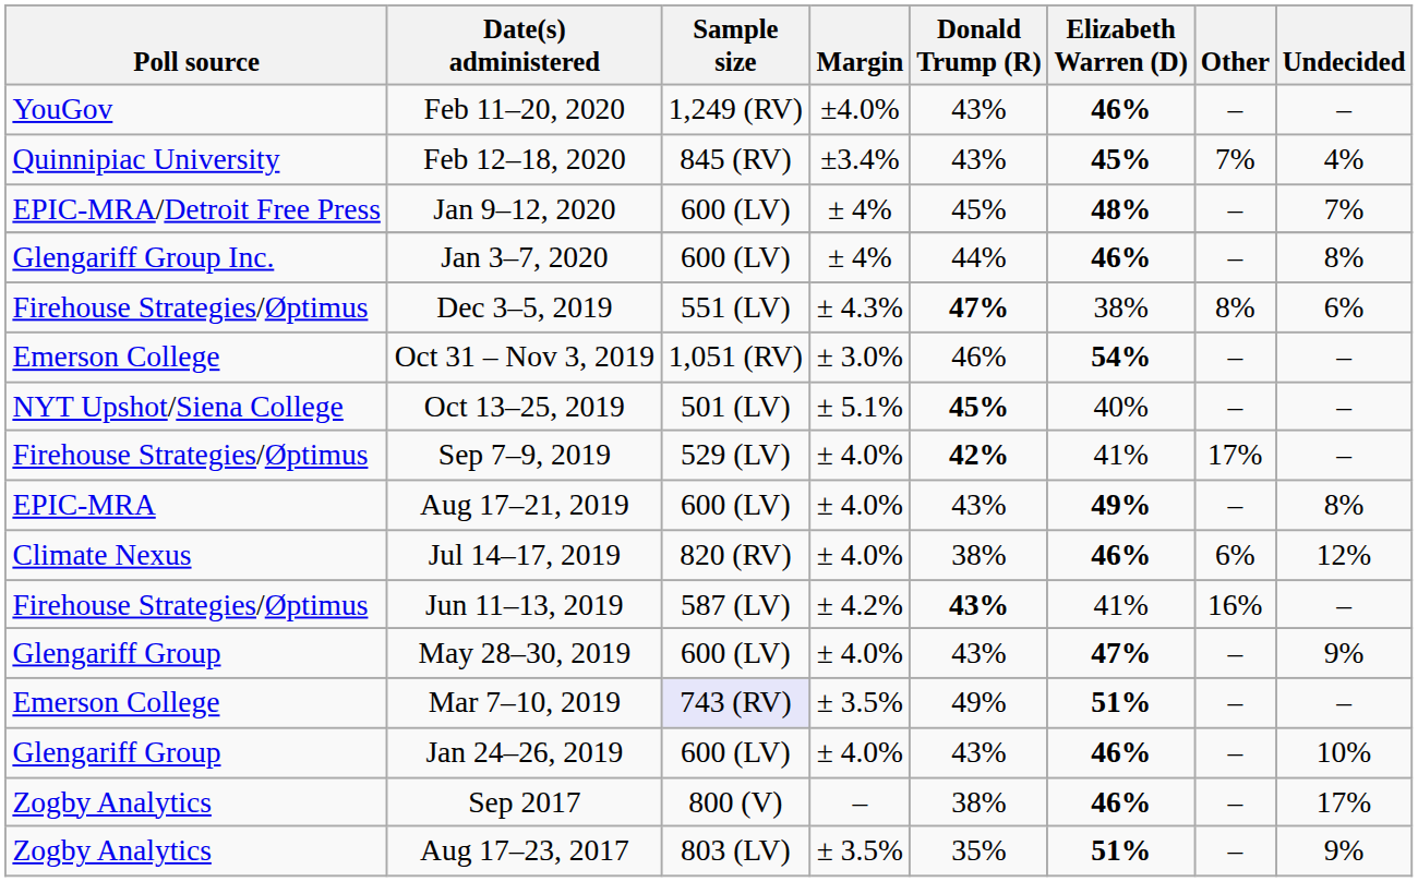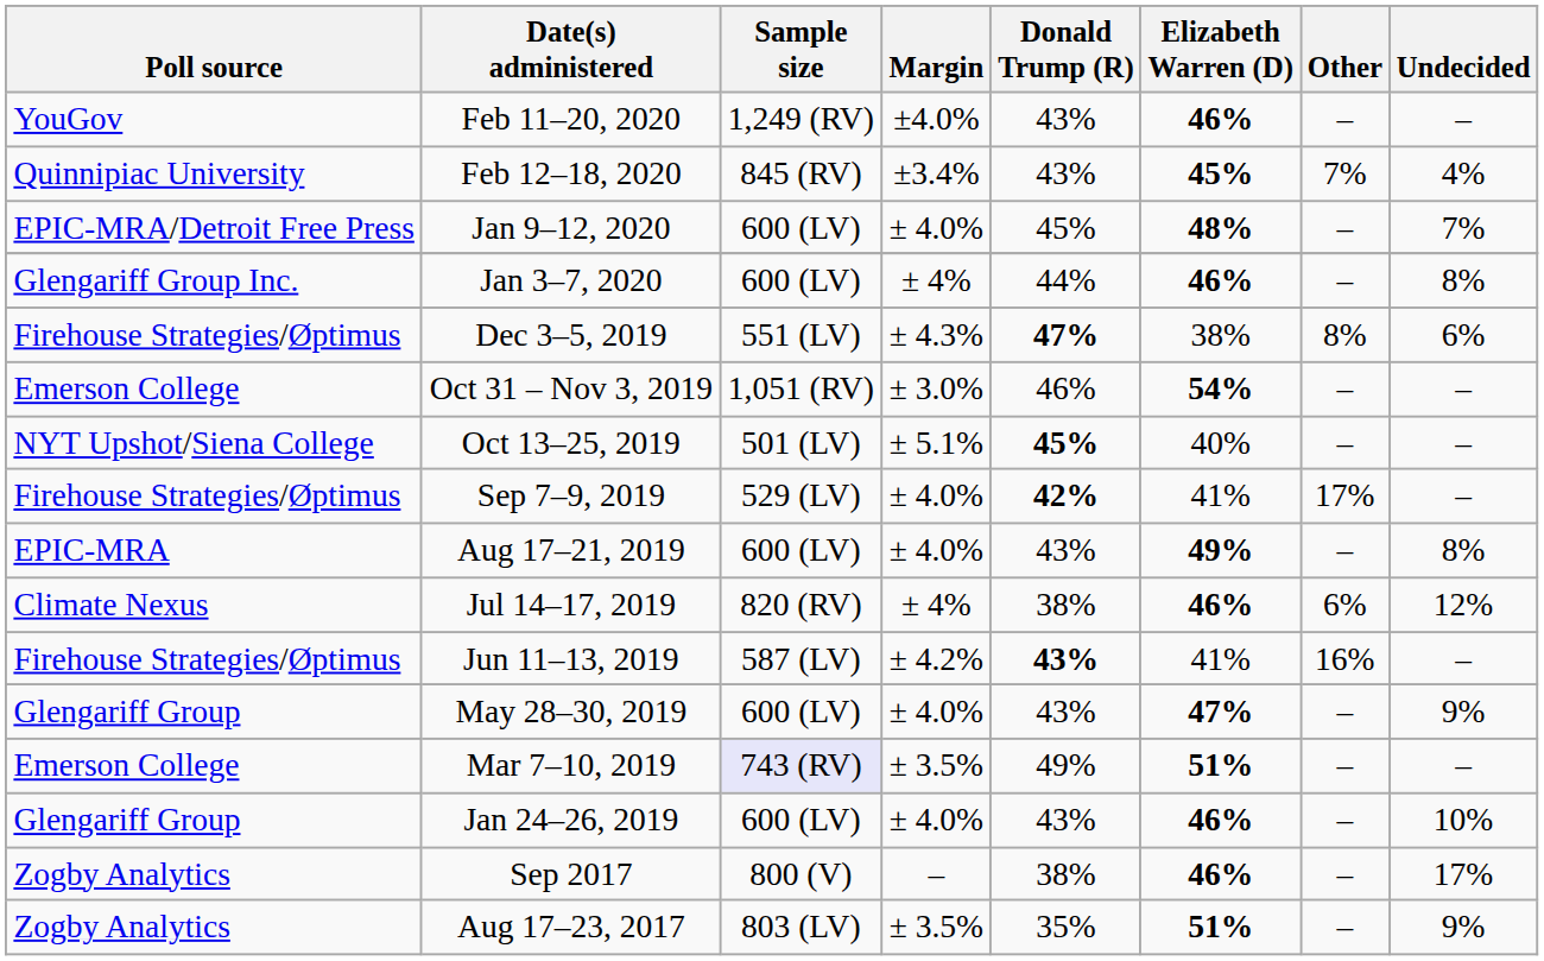 <table class="wikitable" style="font-size:90%;text-align:center;">
 <tr valign=bottom style="font-size:90%;">
 <th>Poll source</th>
 <th>Date(s)<br>administered</th>
 <th>Sample<br>size</th>
 <th>Margin<br></th>
 <th>Donald<br>Trump (R)</th>
 <th>Elizabeth<br>Warren (D)</th>
 <th>Other</th>
 <th>Undecided</th>
 </tr>
 <tr>
 <td style="text-align:left;"><a href='#'>YouGov</a></td>
 <td>Feb 11–20, 2020</td>
 <td>1,249 (RV)</td>
 <td>±4.0%</td>
 <td>43%</td>
 <td><strong>46%</strong></td>
 <td>–</td>
 <td>–</td>
 </tr>
 <tr>
 <td style="text-align:left;"><a href='#'>Quinnipiac University</a></td>
 <td>Feb 12–18, 2020</td>
 <td>845 (RV)</td>
 <td>±3.4%</td>
 <td>43%</td>
 <td><strong>45%</strong></td>
 <td>7%</td>
 <td>4%</td>
 </tr>
 <tr>
 <td style="text-align:left;"><a href='#'>EPIC-MRA</a>/<a href='#'>Detroit Free Press</a></td>
 <td>Jan 9–12, 2020</td>
 <td>600 (LV)</td>
-<td>± 4%</td>
+<td>± 4.0%</td>
 <td>45%</td>
 <td><strong>48%</strong></td>
 <td>–</td>
 <td>7%</td>
 </tr>
 <tr>
 </tr>
 <tr>
 <td style="text-align:left;"><a href='#'>Glengariff Group Inc.</a></td>
 <td>Jan 3–7, 2020</td>
 <td>600 (LV)</td>
 <td>± 4%</td>
 <td>44%</td>
 <td><strong>46%</strong></td>
 <td>–</td>
 <td>8%</td>
 </tr>
 <tr>
 <td style="text-align:left;"><a href='#'>Firehouse Strategies</a>/<a href='#'>Øptimus</a></td>
 <td>Dec 3–5, 2019</td>
 <td>551 (LV)</td>
 <td>± 4.3%</td>
 <td><strong>47%</strong></td>
 <td>38%</td>
 <td>8%</td>
 <td>6%</td>
 </tr>
 <tr>
 <td style="text-align:left;"><a href='#'>Emerson College</a></td>
 <td>Oct 31 – Nov 3, 2019</td>
 <td>1,051 (RV)</td>
 <td>± 3.0%</td>
 <td>46%</td>
 <td><strong>54%</strong></td>
 <td>–</td>
 <td>–</td>
 </tr>
 <tr>
 <td style="text-align:left;"><a href='#'>NYT Upshot</a>/<a href='#'>Siena College</a></td>
 <td>Oct 13–25, 2019</td>
 <td>501 (LV)</td>
 <td>± 5.1%</td>
 <td><strong>45%</strong></td>
 <td>40%</td>
 <td>–</td>
 <td>–</td>
 </tr>
 <tr>
 <td style="text-align:left;"><a href='#'>Firehouse Strategies</a>/<a href='#'>Øptimus</a></td>
 <td>Sep 7–9, 2019</td>
 <td>529 (LV)</td>
 <td>± 4.0%</td>
 <td><strong>42%</strong></td>
 <td>41%</td>
 <td>17%</td>
 <td>–</td>
 </tr>
 <tr>
 <td style="text-align:left;"><a href='#'>EPIC-MRA</a></td>
 <td>Aug 17–21, 2019</td>
 <td>600 (LV)</td>
 <td>± 4.0%</td>
 <td>43%</td>
 <td><strong>49%</strong></td>
 <td>–</td>
 <td>8%</td>
 </tr>
 <tr>
 <td style="text-align:left;"><a href='#'>Climate Nexus</a></td>
 <td>Jul 14–17, 2019</td>
 <td>820 (RV)</td>
-<td>± 4.0%</td>
+<td>± 4%</td>
 <td>38%</td>
 <td><strong>46%</strong></td>
 <td>6%</td>
 <td>12%</td>
 </tr>
 <tr>
 <td style="text-align:left;"><a href='#'>Firehouse Strategies</a>/<a href='#'>Øptimus</a></td>
 <td>Jun 11–13, 2019</td>
 <td>587 (LV)</td>
 <td>± 4.2%</td>
 <td><strong>43%</strong></td>
 <td>41%</td>
 <td>16%</td>
 <td>–</td>
 </tr>
 <tr>
 <td style="text-align:left;"><a href='#'>Glengariff Group</a></td>
 <td>May 28–30, 2019</td>
 <td>600 (LV)</td>
 <td>± 4.0%</td>
 <td>43%</td>
 <td><strong>47%</strong></td>
 <td>–</td>
 <td>9%</td>
 </tr>
 <tr>
 <td style="text-align:left;"><a href='#'>Emerson College</a></td>
 <td>Mar 7–10, 2019</td>
 <td style="background: lavender;">743 (RV)</td>
 <td>± 3.5%</td>
 <td>49%</td>
 <td><strong>51%</strong></td>
 <td>–</td>
 <td>–</td>
 </tr>
 <tr>
 <td style="text-align:left;"><a href='#'>Glengariff Group</a></td>
 <td>Jan 24–26, 2019</td>
 <td>600 (LV)</td>
 <td>± 4.0%</td>
 <td>43%</td>
 <td><strong>46%</strong></td>
 <td>–</td>
 <td>10%</td>
 </tr>
 <tr>
 <td style="text-align:left;"><a href='#'>Zogby Analytics</a></td>
 <td>Sep 2017</td>
 <td>800 (V)</td>
 <td>–</td>
 <td>38%</td>
 <td><strong>46%</strong></td>
 <td>–</td>
 <td>17%</td>
 </tr>
 <tr>
 <td style="text-align:left;"><a href='#'>Zogby Analytics</a></td>
 <td>Aug 17–23, 2017</td>
 <td>803 (LV)</td>
 <td>± 3.5%</td>
 <td>35%</td>
 <td><strong>51%</strong></td>
 <td>–</td>
 <td>9%</td>
 </tr>
 </table>
